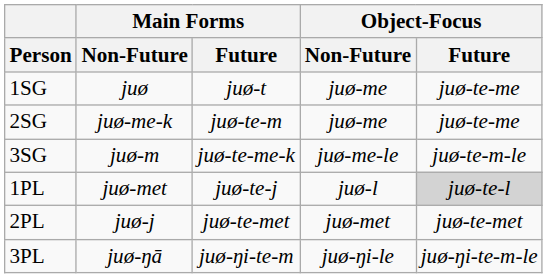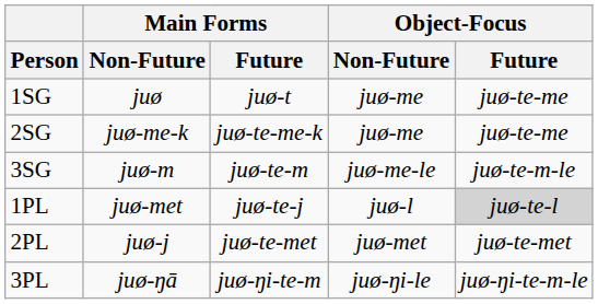 <table class="wikitable">
 <tr>
 <th></th>
 <th colspan="2" align="center">Main Forms</th>
 <th colspan="2" align="center">Object-Focus</th>
 </tr>
 <tr>
 <th>Person</th>
 <th>Non-Future</th>
 <th>Future</th>
 <th>Non-Future</th>
 <th>Future</th>
 </tr>
 <tr>
 <td>1SG</td>
 <td align="center"><em>juø</em></td>
 <td align="center"><em>juø-t</em></td>
 <td align="center"><em>juø-me</em></td>
 <td align="center"><em>juø-te-me</em></td>
 </tr>
 <tr>
 <td>2SG</td>
 <td align="center"><em>juø-me-k</em></td>
-<td align="center"><em>juø-te-m</em></td>
+<td align="center"><em>juø-te-me-k</em></td>
 <td align="center"><em>juø-me</em></td>
 <td align="center"><em>juø-te-me</em></td>
 </tr>
 <tr>
 <td>3SG</td>
 <td align="center"><em>juø-m</em></td>
-<td align="center"><em>juø-te-me-k</em></td>
+<td align="center"><em>juø-te-m</em></td>
 <td align="center"><em>juø-me-le</em></td>
 <td align="center"><em>juø-te-m-le</em></td>
 </tr>
 <tr>
 <td>1PL</td>
 <td align="center"><em>juø-met</em></td>
 <td align="center"><em>juø-te-j</em></td>
 <td align="center"><em>juø-l</em></td>
 <td align="center" style="background: lightgrey;"><em>juø-te-l</em></td>
 </tr>
 <tr>
 <td>2PL</td>
 <td align="center"><em>juø-j</em></td>
 <td align="center"><em>juø-te-met</em></td>
 <td align="center"><em>juø-met</em></td>
 <td align="center"><em>juø-te-met</em></td>
 </tr>
 <tr>
 <td>3PL</td>
 <td align="center"><em>juø-ŋā</em></td>
 <td align="center"><em>juø-ŋi-te-m</em></td>
 <td align="center"><em>juø-ŋi-le</em></td>
 <td align="center"><em>juø-ŋi-te-m-le</em></td>
 </tr>
 </table>
